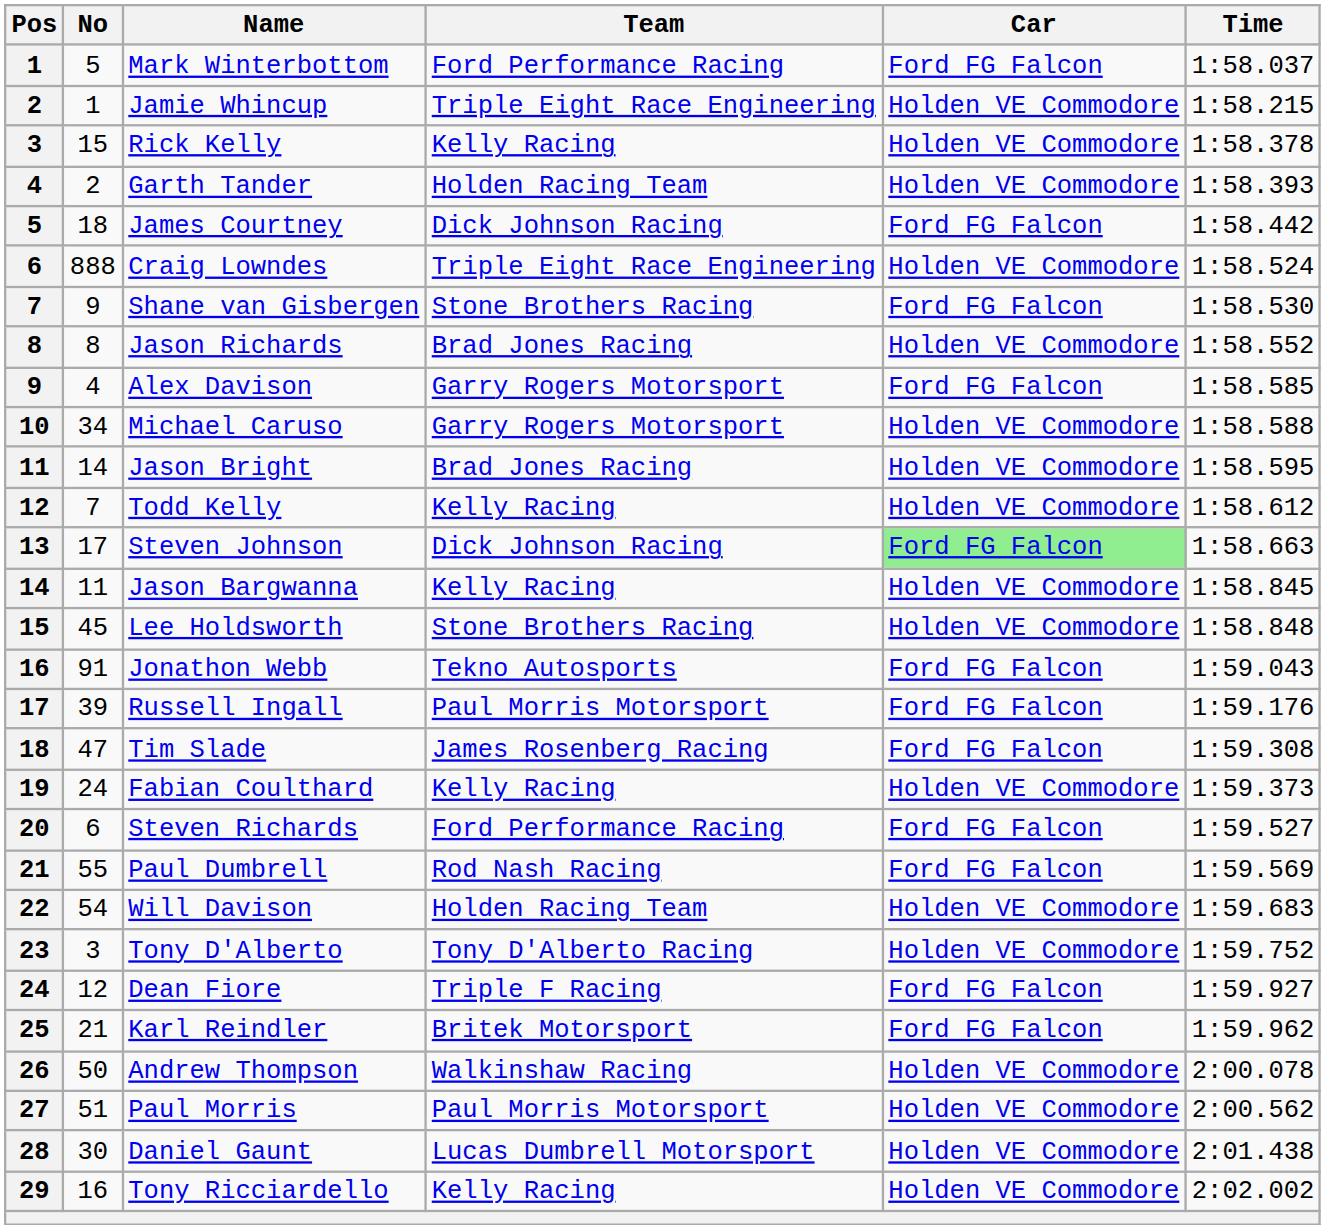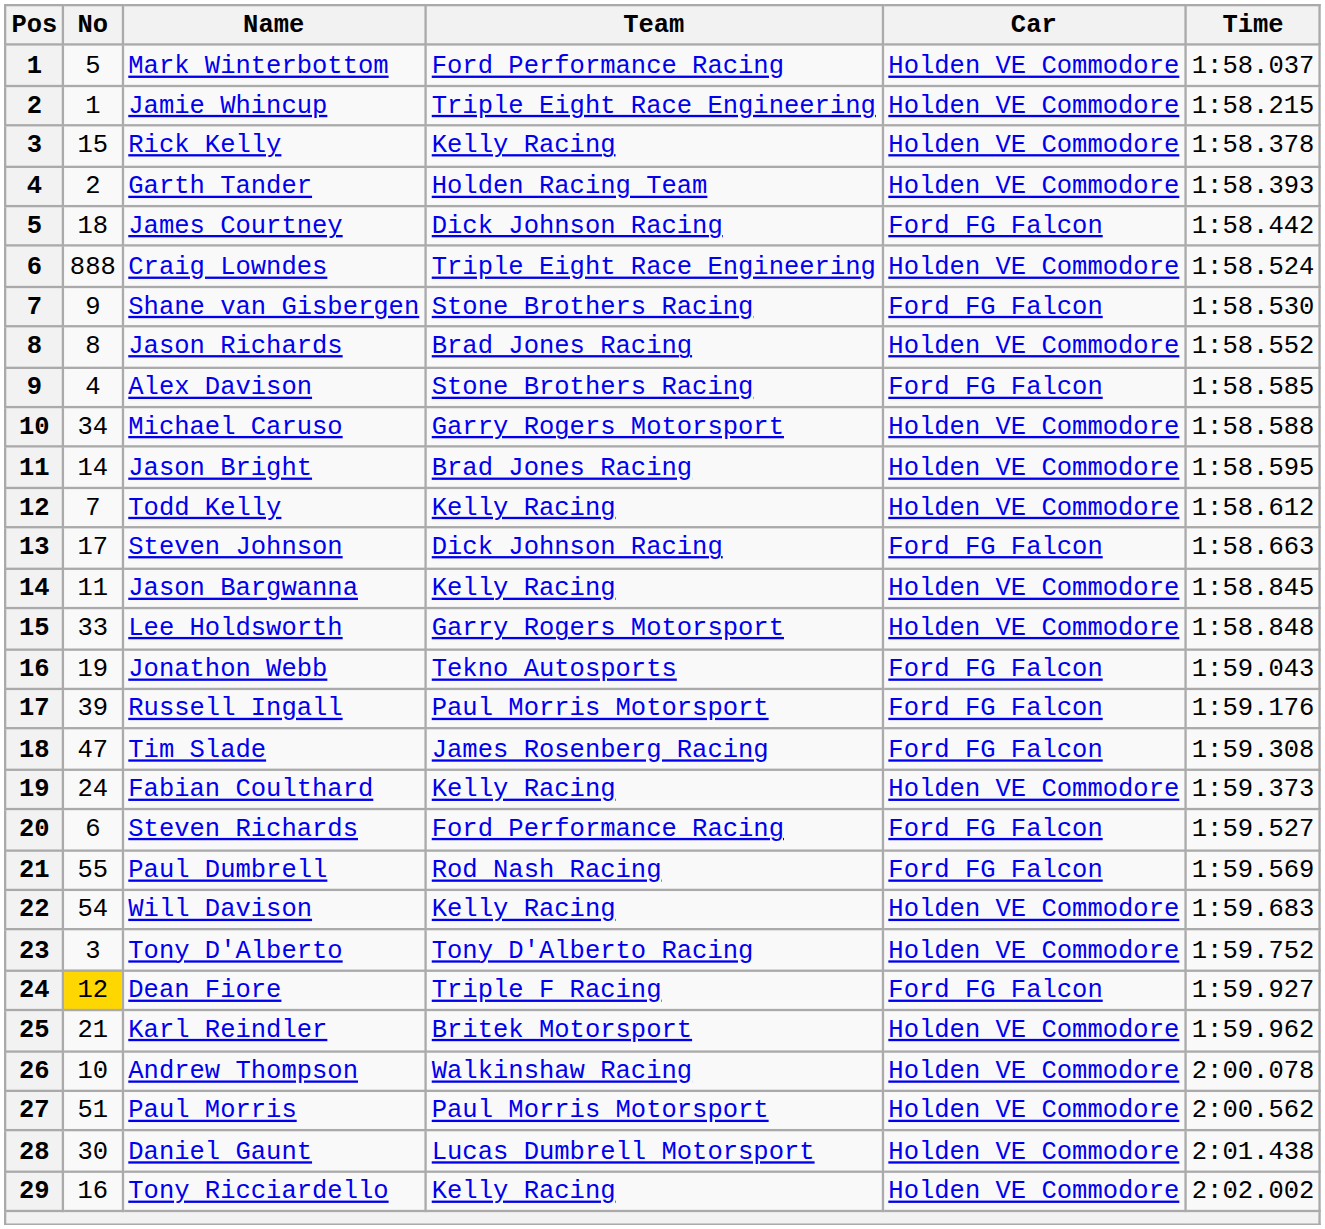 <table class="wikitable" style="font-size: 85%;">
 <tr>
 <th>Pos</th>
 <th>No</th>
 <th>Name</th>
 <th>Team</th>
 <th>Car</th>
 <th>Time</th>
 </tr>
 <tr>
 <th>1</th>
 <td align="center">5</td>
 <td> <a href='#'>Mark Winterbottom</a></td>
 <td><a href='#'>Ford Performance Racing</a></td>
-<td><a href='#'>Ford FG Falcon</a></td>
+<td><a href='#'>Holden VE Commodore</a></td>
 <td>1:58.037</td>
 </tr>
 <tr>
 <th>2</th>
 <td align="center">1</td>
 <td> <a href='#'>Jamie Whincup</a></td>
 <td><a href='#'>Triple Eight Race Engineering</a></td>
 <td><a href='#'>Holden VE Commodore</a></td>
 <td>1:58.215</td>
 </tr>
 <tr>
 <th>3</th>
 <td align="center">15</td>
 <td> <a href='#'>Rick Kelly</a></td>
 <td><a href='#'>Kelly Racing</a></td>
 <td><a href='#'>Holden VE Commodore</a></td>
 <td>1:58.378</td>
 </tr>
 <tr>
 <th>4</th>
 <td align="center">2</td>
 <td> <a href='#'>Garth Tander</a></td>
 <td><a href='#'>Holden Racing Team</a></td>
 <td><a href='#'>Holden VE Commodore</a></td>
 <td>1:58.393</td>
 </tr>
 <tr>
 <th>5</th>
 <td align="center">18</td>
 <td> <a href='#'>James Courtney</a></td>
 <td><a href='#'>Dick Johnson Racing</a></td>
 <td><a href='#'>Ford FG Falcon</a></td>
 <td>1:58.442</td>
 </tr>
 <tr>
 <th>6</th>
 <td align="center">888</td>
 <td> <a href='#'>Craig Lowndes</a></td>
 <td><a href='#'>Triple Eight Race Engineering</a></td>
 <td><a href='#'>Holden VE Commodore</a></td>
 <td>1:58.524</td>
 </tr>
 <tr>
 <th>7</th>
 <td align="center">9</td>
 <td> <a href='#'>Shane van Gisbergen</a></td>
 <td><a href='#'>Stone Brothers Racing</a></td>
 <td><a href='#'>Ford FG Falcon</a></td>
 <td>1:58.530</td>
 </tr>
 <tr>
 <th>8</th>
 <td align="center">8</td>
 <td> <a href='#'>Jason Richards</a></td>
 <td><a href='#'>Brad Jones Racing</a></td>
 <td><a href='#'>Holden VE Commodore</a></td>
 <td>1:58.552</td>
 </tr>
 <tr>
 <th>9</th>
 <td align="center">4</td>
 <td> <a href='#'>Alex Davison</a></td>
-<td><a href='#'>Garry Rogers Motorsport</a></td>
+<td><a href='#'>Stone Brothers Racing</a></td>
 <td><a href='#'>Ford FG Falcon</a></td>
 <td>1:58.585</td>
 </tr>
 <tr>
 <th>10</th>
 <td align="center">34</td>
 <td> <a href='#'>Michael Caruso</a></td>
 <td><a href='#'>Garry Rogers Motorsport</a></td>
 <td><a href='#'>Holden VE Commodore</a></td>
 <td>1:58.588</td>
 </tr>
 <tr>
 <th>11</th>
 <td align="center">14</td>
 <td> <a href='#'>Jason Bright</a></td>
 <td><a href='#'>Brad Jones Racing</a></td>
 <td><a href='#'>Holden VE Commodore</a></td>
 <td>1:58.595</td>
 </tr>
 <tr>
 <th>12</th>
 <td align="center">7</td>
 <td> <a href='#'>Todd Kelly</a></td>
 <td><a href='#'>Kelly Racing</a></td>
 <td><a href='#'>Holden VE Commodore</a></td>
 <td>1:58.612</td>
 </tr>
 <tr>
 <th>13</th>
 <td align="center">17</td>
 <td> <a href='#'>Steven Johnson</a></td>
 <td><a href='#'>Dick Johnson Racing</a></td>
-<td style="background: lightgreen;"><a href='#'>Ford FG Falcon</a></td>
+<td><a href='#'>Ford FG Falcon</a></td>
 <td>1:58.663</td>
 </tr>
 <tr>
 <th>14</th>
 <td align="center">11</td>
 <td> <a href='#'>Jason Bargwanna</a></td>
 <td><a href='#'>Kelly Racing</a></td>
 <td><a href='#'>Holden VE Commodore</a></td>
 <td>1:58.845</td>
 </tr>
 <tr>
 <th>15</th>
-<td align="center">45</td>
+<td align="center">33</td>
 <td> <a href='#'>Lee Holdsworth</a></td>
-<td><a href='#'>Stone Brothers Racing</a></td>
+<td><a href='#'>Garry Rogers Motorsport</a></td>
 <td><a href='#'>Holden VE Commodore</a></td>
 <td>1:58.848</td>
 </tr>
 <tr>
 <th>16</th>
-<td align="center">91</td>
+<td align="center">19</td>
 <td> <a href='#'>Jonathon Webb</a></td>
 <td><a href='#'>Tekno Autosports</a></td>
 <td><a href='#'>Ford FG Falcon</a></td>
 <td>1:59.043</td>
 </tr>
 <tr>
 <th>17</th>
 <td align="center">39</td>
 <td> <a href='#'>Russell Ingall</a></td>
 <td><a href='#'>Paul Morris Motorsport</a></td>
 <td><a href='#'>Ford FG Falcon</a></td>
 <td>1:59.176</td>
 </tr>
 <tr>
 <th>18</th>
 <td align="center">47</td>
 <td> <a href='#'>Tim Slade</a></td>
 <td><a href='#'>James Rosenberg Racing</a></td>
 <td><a href='#'>Ford FG Falcon</a></td>
 <td>1:59.308</td>
 </tr>
 <tr>
 <th>19</th>
 <td align="center">24</td>
 <td> <a href='#'>Fabian Coulthard</a></td>
 <td><a href='#'>Kelly Racing</a></td>
 <td><a href='#'>Holden VE Commodore</a></td>
 <td>1:59.373</td>
 </tr>
 <tr>
 <th>20</th>
 <td align="center">6</td>
 <td> <a href='#'>Steven Richards</a></td>
 <td><a href='#'>Ford Performance Racing</a></td>
 <td><a href='#'>Ford FG Falcon</a></td>
 <td>1:59.527</td>
 </tr>
 <tr>
 <th>21</th>
 <td align="center">55</td>
 <td> <a href='#'>Paul Dumbrell</a></td>
 <td><a href='#'>Rod Nash Racing</a></td>
 <td><a href='#'>Ford FG Falcon</a></td>
 <td>1:59.569</td>
 </tr>
 <tr>
 <th>22</th>
 <td align="center">54</td>
 <td> <a href='#'>Will Davison</a></td>
-<td><a href='#'>Holden Racing Team</a></td>
+<td><a href='#'>Kelly Racing</a></td>
 <td><a href='#'>Holden VE Commodore</a></td>
 <td>1:59.683</td>
 </tr>
 <tr>
 <th>23</th>
 <td align="center">3</td>
 <td> <a href='#'>Tony D'Alberto</a></td>
 <td><a href='#'>Tony D'Alberto Racing</a></td>
 <td><a href='#'>Holden VE Commodore</a></td>
 <td>1:59.752</td>
 </tr>
 <tr>
 <th>24</th>
-<td align="center">12</td>
+<td align="center" style="background: gold;">12</td>
 <td> <a href='#'>Dean Fiore</a></td>
 <td><a href='#'>Triple F Racing</a></td>
 <td><a href='#'>Ford FG Falcon</a></td>
 <td>1:59.927</td>
 </tr>
 <tr>
 <th>25</th>
 <td align="center">21</td>
 <td> <a href='#'>Karl Reindler</a></td>
 <td><a href='#'>Britek Motorsport</a></td>
-<td><a href='#'>Ford FG Falcon</a></td>
+<td><a href='#'>Holden VE Commodore</a></td>
 <td>1:59.962</td>
 </tr>
 <tr>
 <th>26</th>
-<td align="center">50</td>
+<td align="center">10</td>
 <td> <a href='#'>Andrew Thompson</a></td>
 <td><a href='#'>Walkinshaw Racing</a></td>
 <td><a href='#'>Holden VE Commodore</a></td>
 <td>2:00.078</td>
 </tr>
 <tr>
 <th>27</th>
 <td align="center">51</td>
 <td> <a href='#'>Paul Morris</a></td>
 <td><a href='#'>Paul Morris Motorsport</a></td>
 <td><a href='#'>Holden VE Commodore</a></td>
 <td>2:00.562</td>
 </tr>
 <tr>
 <th>28</th>
 <td align="center">30</td>
 <td> <a href='#'>Daniel Gaunt</a></td>
 <td><a href='#'>Lucas Dumbrell Motorsport</a></td>
 <td><a href='#'>Holden VE Commodore</a></td>
 <td>2:01.438</td>
 </tr>
 <tr>
 <th>29</th>
 <td align="center">16</td>
 <td> <a href='#'>Tony Ricciardello</a></td>
 <td><a href='#'>Kelly Racing</a></td>
 <td><a href='#'>Holden VE Commodore</a></td>
 <td>2:02.002</td>
 </tr>
 <tr>
 <th colspan="6"></th>
 </tr>
 <tr>
 </tr>
 </table>
